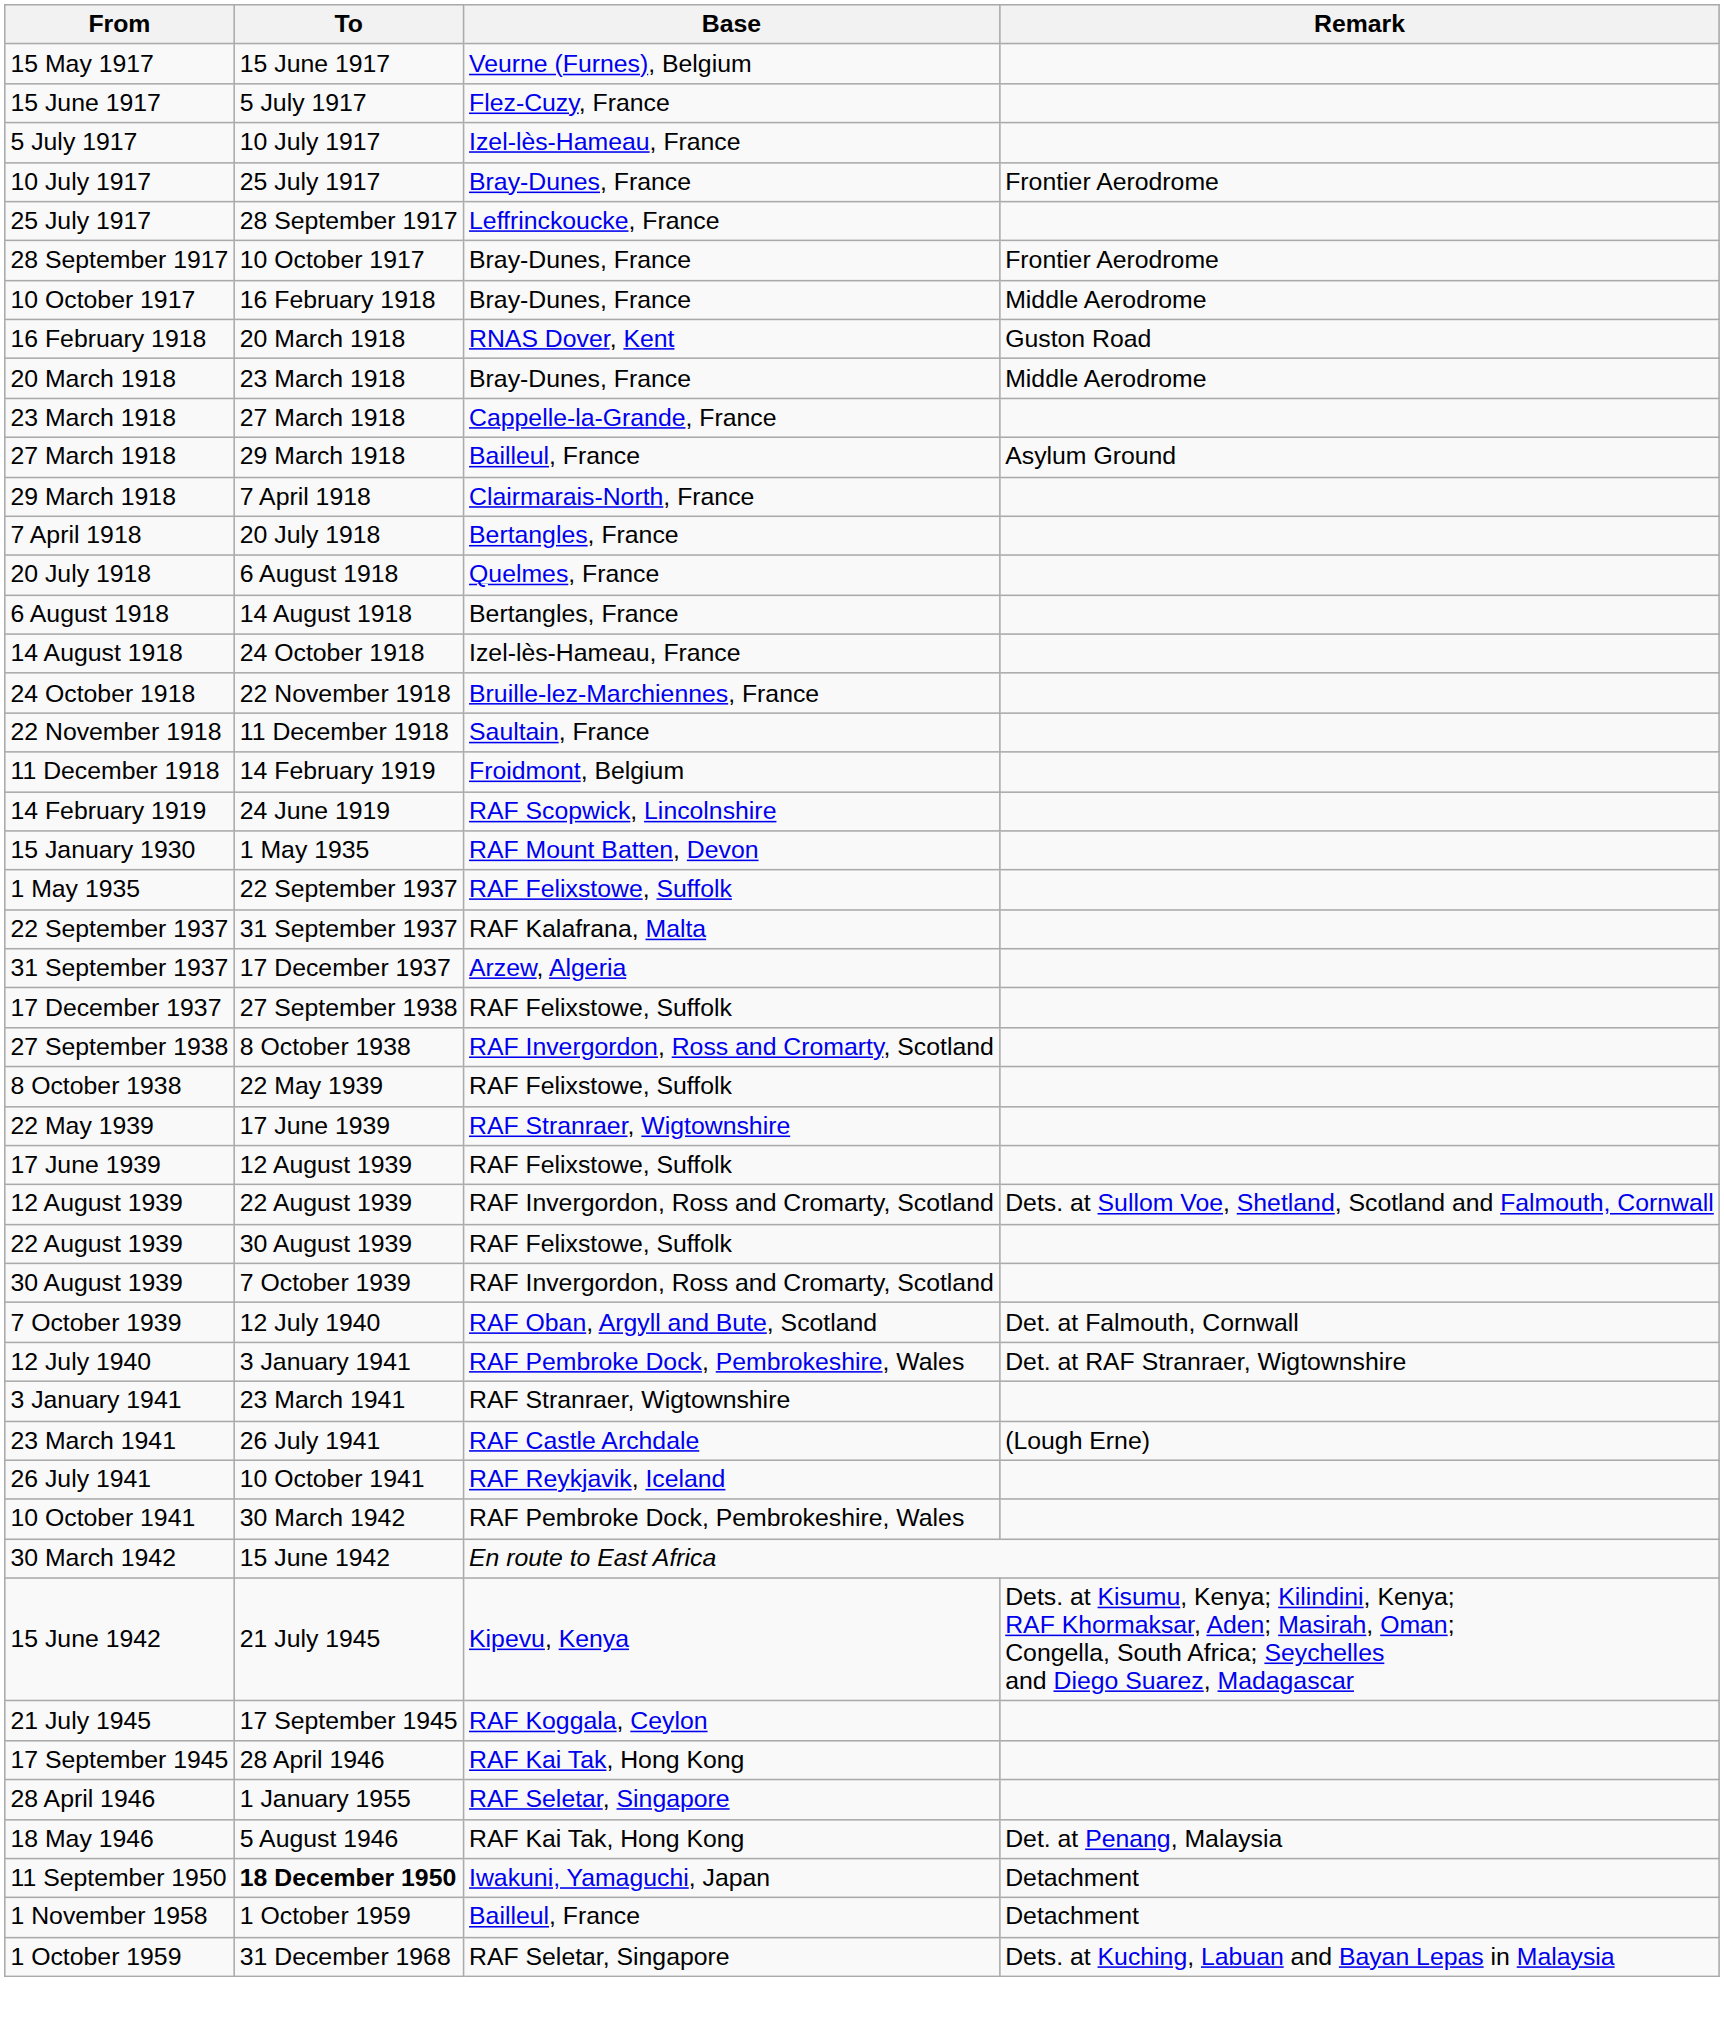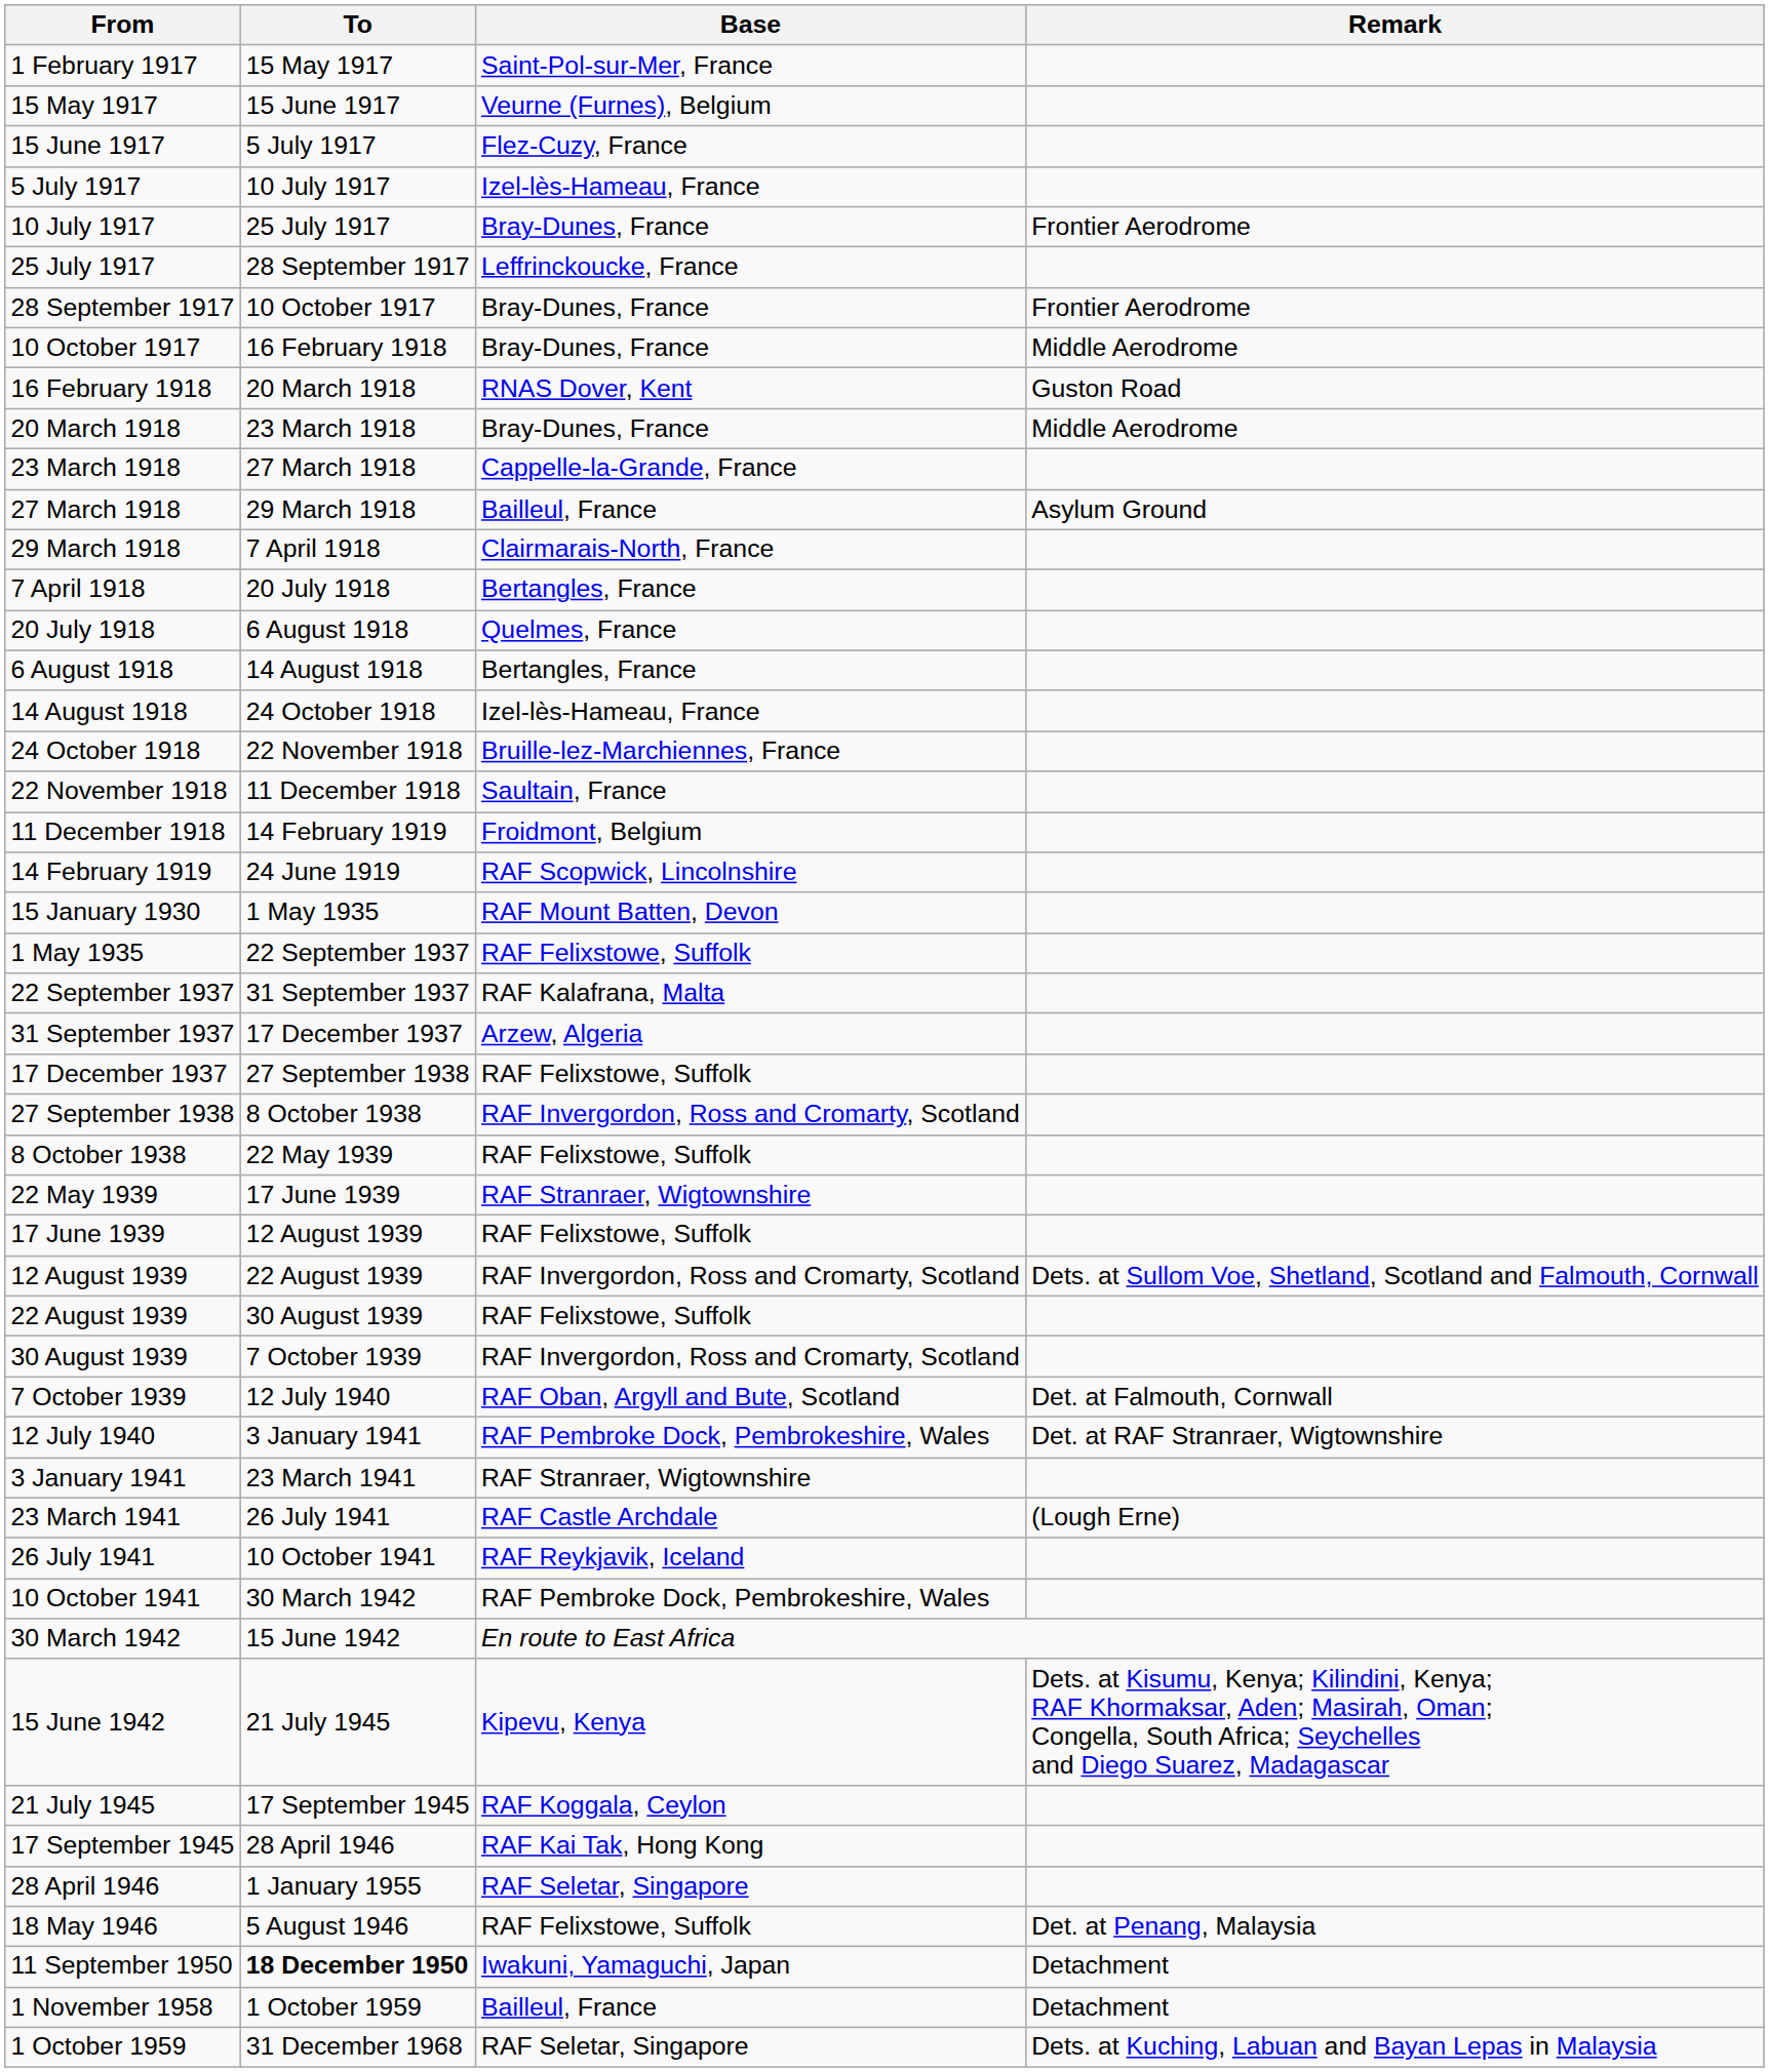 <table class="wikitable">
 <tr>
 <th>From</th>
 <th>To</th>
 <th>Base</th>
 <th>Remark</th>
+</tr>
+<tr>
+<td>1 February 1917</td>
+<td>15 May 1917</td>
+<td><a href='#'>Saint-Pol-sur-Mer</a>, France</td>
+<td></td>
 </tr>
 <tr>
 <td>15 May 1917</td>
 <td>15 June 1917</td>
 <td><a href='#'>Veurne (Furnes)</a>, Belgium</td>
 <td></td>
 </tr>
 <tr>
 <td>15 June 1917</td>
 <td>5 July 1917</td>
 <td><a href='#'>Flez-Cuzy</a>, France</td>
 <td></td>
 </tr>
 <tr>
 <td>5 July 1917</td>
 <td>10 July 1917</td>
 <td><a href='#'>Izel-lès-Hameau</a>, France</td>
 <td></td>
 </tr>
 <tr>
 <td>10 July 1917</td>
 <td>25 July 1917</td>
 <td><a href='#'>Bray-Dunes</a>, France</td>
 <td>Frontier Aerodrome</td>
 </tr>
 <tr>
 <td>25 July 1917</td>
 <td>28 September 1917</td>
 <td><a href='#'>Leffrinckoucke</a>, France</td>
 <td></td>
 </tr>
 <tr>
 <td>28 September 1917</td>
 <td>10 October 1917</td>
 <td>Bray-Dunes, France</td>
 <td>Frontier Aerodrome</td>
 </tr>
 <tr>
 <td>10 October 1917</td>
 <td>16 February 1918</td>
 <td>Bray-Dunes, France</td>
 <td>Middle Aerodrome</td>
 </tr>
 <tr>
 <td>16 February 1918</td>
 <td>20 March 1918</td>
 <td><a href='#'>RNAS Dover</a>, <a href='#'>Kent</a></td>
 <td>Guston Road</td>
 </tr>
 <tr>
 <td>20 March 1918</td>
 <td>23 March 1918</td>
 <td>Bray-Dunes, France</td>
 <td>Middle Aerodrome</td>
 </tr>
 <tr>
 <td>23 March 1918</td>
 <td>27 March 1918</td>
 <td><a href='#'>Cappelle-la-Grande</a>, France</td>
 <td></td>
 </tr>
 <tr>
 <td>27 March 1918</td>
 <td>29 March 1918</td>
 <td><a href='#'>Bailleul</a>, France</td>
 <td>Asylum Ground</td>
 </tr>
 <tr>
 <td>29 March 1918</td>
 <td>7 April 1918</td>
 <td><a href='#'>Clairmarais-North</a>, France</td>
 <td></td>
 </tr>
 <tr>
 <td>7 April 1918</td>
 <td>20 July 1918</td>
 <td><a href='#'>Bertangles</a>, France</td>
 <td></td>
 </tr>
 <tr>
 <td>20 July 1918</td>
 <td>6 August 1918</td>
 <td><a href='#'>Quelmes</a>, France</td>
 <td></td>
 </tr>
 <tr>
 <td>6 August 1918</td>
 <td>14 August 1918</td>
 <td>Bertangles, France</td>
 <td></td>
 </tr>
 <tr>
 <td>14 August 1918</td>
 <td>24 October 1918</td>
 <td>Izel-lès-Hameau, France</td>
 <td></td>
 </tr>
 <tr>
 <td>24 October 1918</td>
 <td>22 November 1918</td>
 <td><a href='#'>Bruille-lez-Marchiennes</a>, France</td>
 <td></td>
 </tr>
 <tr>
 <td>22 November 1918</td>
 <td>11 December 1918</td>
 <td><a href='#'>Saultain</a>, France</td>
 <td></td>
 </tr>
 <tr>
 <td>11 December 1918</td>
 <td>14 February 1919</td>
 <td><a href='#'>Froidmont</a>, Belgium</td>
 <td></td>
 </tr>
 <tr>
 <td>14 February 1919</td>
 <td>24 June 1919</td>
 <td><a href='#'>RAF Scopwick</a>, <a href='#'>Lincolnshire</a></td>
 <td></td>
 </tr>
 <tr>
 <td>15 January 1930</td>
 <td>1 May 1935</td>
 <td><a href='#'>RAF Mount Batten</a>, <a href='#'>Devon</a></td>
 <td></td>
 </tr>
 <tr>
 <td>1 May 1935</td>
 <td>22 September 1937</td>
 <td><a href='#'>RAF Felixstowe</a>, <a href='#'>Suffolk</a></td>
 <td></td>
 </tr>
 <tr>
 <td>22 September 1937</td>
 <td>31 September 1937</td>
 <td>RAF Kalafrana, <a href='#'>Malta</a></td>
 <td></td>
 </tr>
 <tr>
 <td>31 September 1937</td>
 <td>17 December 1937</td>
 <td><a href='#'>Arzew</a>, <a href='#'>Algeria</a></td>
 <td></td>
 </tr>
 <tr>
 <td>17 December 1937</td>
 <td>27 September 1938</td>
 <td>RAF Felixstowe, Suffolk</td>
 <td></td>
 </tr>
 <tr>
 <td>27 September 1938</td>
 <td>8 October 1938</td>
 <td><a href='#'>RAF Invergordon</a>, <a href='#'>Ross and Cromarty</a>, Scotland</td>
 <td></td>
 </tr>
 <tr>
 <td>8 October 1938</td>
 <td>22 May 1939</td>
 <td>RAF Felixstowe, Suffolk</td>
 <td></td>
 </tr>
 <tr>
 <td>22 May 1939</td>
 <td>17 June 1939</td>
 <td><a href='#'>RAF Stranraer</a>, <a href='#'>Wigtownshire</a></td>
 <td></td>
 </tr>
 <tr>
 <td>17 June 1939</td>
 <td>12 August 1939</td>
 <td>RAF Felixstowe, Suffolk</td>
 <td></td>
 </tr>
 <tr>
 <td>12 August 1939</td>
 <td>22 August 1939</td>
 <td>RAF Invergordon, Ross and Cromarty, Scotland</td>
 <td>Dets. at <a href='#'>Sullom Voe</a>, <a href='#'>Shetland</a>, Scotland and <a href='#'>Falmouth, Cornwall</a></td>
 </tr>
 <tr>
 <td>22 August 1939</td>
 <td>30 August 1939</td>
 <td>RAF Felixstowe, Suffolk</td>
 <td></td>
 </tr>
 <tr>
 <td>30 August 1939</td>
 <td>7 October 1939</td>
 <td>RAF Invergordon, Ross and Cromarty, Scotland</td>
 <td></td>
 </tr>
 <tr>
 <td>7 October 1939</td>
 <td>12 July 1940</td>
 <td><a href='#'>RAF Oban</a>, <a href='#'>Argyll and Bute</a>, Scotland</td>
 <td>Det. at Falmouth, Cornwall</td>
 </tr>
 <tr>
 <td>12 July 1940</td>
 <td>3 January 1941</td>
 <td><a href='#'>RAF Pembroke Dock</a>, <a href='#'>Pembrokeshire</a>, Wales</td>
 <td>Det. at RAF Stranraer, Wigtownshire</td>
 </tr>
 <tr>
 <td>3 January 1941</td>
 <td>23 March 1941</td>
 <td>RAF Stranraer, Wigtownshire</td>
 <td></td>
 </tr>
 <tr>
 <td>23 March 1941</td>
 <td>26 July 1941</td>
 <td><a href='#'>RAF Castle Archdale</a></td>
 <td>(Lough Erne)</td>
 </tr>
 <tr>
 <td>26 July 1941</td>
 <td>10 October 1941</td>
 <td><a href='#'>RAF Reykjavik</a>, <a href='#'>Iceland</a></td>
 <td></td>
 </tr>
 <tr>
 <td>10 October 1941</td>
 <td>30 March 1942</td>
 <td>RAF Pembroke Dock, Pembrokeshire, Wales</td>
 <td></td>
 </tr>
 <tr>
 <td>30 March 1942</td>
 <td>15 June 1942</td>
 <td colspan=2><em>En route to East Africa</em></td>
 </tr>
 <tr>
 <td>15 June 1942</td>
 <td>21 July 1945</td>
 <td><a href='#'>Kipevu</a>, <a href='#'>Kenya</a></td>
 <td>Dets. at <a href='#'>Kisumu</a>, Kenya; <a href='#'>Kilindini</a>, Kenya;<br> <a href='#'>RAF Khormaksar</a>, <a href='#'>Aden</a>; <a href='#'>Masirah</a>, <a href='#'>Oman</a>;<br> Congella, South Africa; <a href='#'>Seychelles</a><br> and <a href='#'>Diego Suarez</a>, <a href='#'>Madagascar</a></td>
 </tr>
 <tr>
 <td>21 July 1945</td>
 <td>17 September 1945</td>
 <td><a href='#'>RAF Koggala</a>, <a href='#'>Ceylon</a></td>
 <td></td>
 </tr>
 <tr>
 <td>17 September 1945</td>
 <td>28 April 1946</td>
 <td><a href='#'>RAF Kai Tak</a>, Hong Kong</td>
 <td></td>
 </tr>
 <tr>
 <td>28 April 1946</td>
 <td>1 January 1955</td>
 <td><a href='#'>RAF Seletar</a>, <a href='#'>Singapore</a></td>
 <td></td>
 </tr>
 <tr>
 <td>18 May 1946</td>
 <td>5 August 1946</td>
-<td>RAF Kai Tak, Hong Kong</td>
+<td>RAF Felixstowe, Suffolk</td>
 <td>Det. at <a href='#'>Penang</a>, Malaysia</td>
 </tr>
 <tr>
 <td>11 September 1950</td>
 <td><strong>18 December 1950</strong></td>
 <td><a href='#'>Iwakuni, Yamaguchi</a>, Japan</td>
 <td>Detachment</td>
 </tr>
 <tr>
 <td>1 November 1958</td>
 <td>1 October 1959</td>
 <td><a href='#'>Bailleul</a>, France</td>
 <td>Detachment</td>
 </tr>
 <tr>
 <td>1 October 1959</td>
 <td>31 December 1968</td>
 <td>RAF Seletar, Singapore</td>
 <td>Dets. at <a href='#'>Kuching</a>, <a href='#'>Labuan</a> and <a href='#'>Bayan Lepas</a> in <a href='#'>Malaysia</a></td>
 </tr>
 </table>
